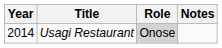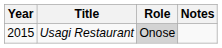 <table class="wikitable">
 <tr>
 <th>Year</th>
 <th>Title</th>
 <th>Role</th>
 <th>Notes</th>
 </tr>
 <tr>
-<td>2014</td>
+<td>2015</td>
 <td><em>Usagi Restaurant</em></td>
 <td style="background: lightgrey;">Onose</td>
 <td></td>
 </tr>
 </table>
